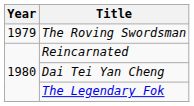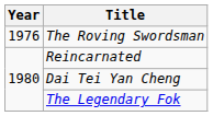 <table class="wikitable" style="font-size: 95%;">
 <tr>
 <th>Year</th>
 <th>Title</th>
 </tr>
 <tr>
-<td>1979</td>
+<td>1976</td>
 <td><em>The Roving Swordsman</em></td>
 </tr>
 <tr>
 <td rowspan="3">1980</td>
 <td><em>Reincarnated</em></td>
 </tr>
 <tr>
 <td><em>Dai Tei Yan Cheng</em></td>
 </tr>
 <tr>
 <td><em><a href='#'>The Legendary Fok</a></em></td>
 </tr>
 <tr>
 </tr>
 </table>
